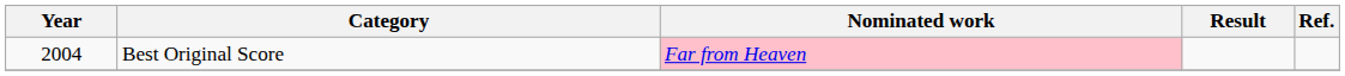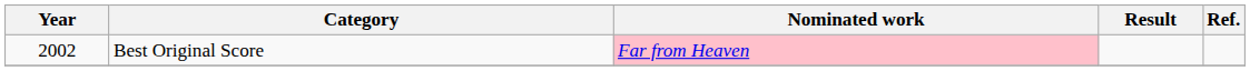 <table class=wikitable>
 <tr>
 <th scope="col" style="width:5em;">Year</th>
 <th scope="col" style="width:26em;">Category</th>
 <th scope="col" style="width:25em;">Nominated work</th>
 <th scope="col" style="width:5em;">Result</th>
 <th>Ref.</th>
 </tr>
 <tr>
-<td style="text-align:center;">2004</td>
+<td style="text-align:center;">2002</td>
 <td>Best Original Score</td>
 <td style="background: pink;"><em><a href='#'>Far from Heaven</a></em></td>
 <td></td>
 <td></td>
 </tr>
 <tr>
 </tr>
 </table>
